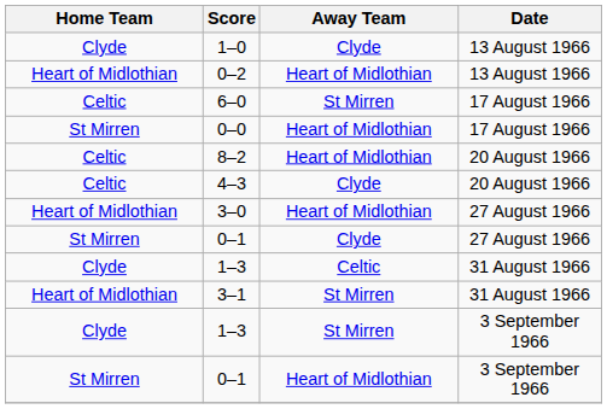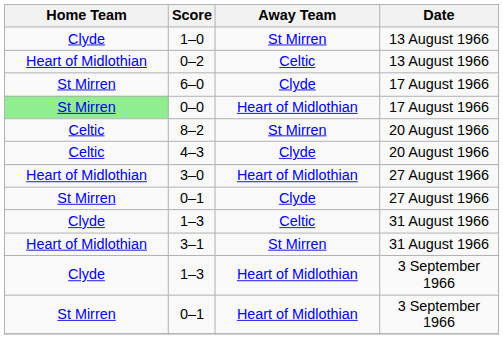 <table class="wikitable" style="text-align:center;">
 <tr>
 <th width=175>Home Team</th>
 <th width=20>Score</th>
 <th width=175>Away Team</th>
 <th width= 125>Date</th>
 </tr>
 <tr>
 <td><a href='#'>Clyde</a></td>
 <td>1–0</td>
-<td><a href='#'>Clyde</a></td>
+<td><a href='#'>St Mirren</a></td>
 <td>13 August 1966</td>
 </tr>
 <tr>
 <td><a href='#'>Heart of Midlothian</a></td>
 <td>0–2</td>
-<td><a href='#'>Heart of Midlothian</a></td>
+<td><a href='#'>Celtic</a></td>
 <td>13 August 1966</td>
 </tr>
 <tr>
-<td><a href='#'>Celtic</a></td>
+<td><a href='#'>St Mirren</a></td>
 <td>6–0</td>
-<td><a href='#'>St Mirren</a></td>
+<td><a href='#'>Clyde</a></td>
 <td>17 August 1966</td>
 </tr>
 <tr>
-<td><a href='#'>St Mirren</a></td>
+<td style="background: lightgreen;"><a href='#'>St Mirren</a></td>
 <td>0–0</td>
 <td><a href='#'>Heart of Midlothian</a></td>
 <td>17 August 1966</td>
 </tr>
 <tr>
 <td><a href='#'>Celtic</a></td>
 <td>8–2</td>
-<td><a href='#'>Heart of Midlothian</a></td>
+<td><a href='#'>St Mirren</a></td>
 <td>20 August 1966</td>
 </tr>
 <tr>
 <td><a href='#'>Celtic</a></td>
 <td>4–3</td>
 <td><a href='#'>Clyde</a></td>
 <td>20 August 1966</td>
 </tr>
 <tr>
 <td><a href='#'>Heart of Midlothian</a></td>
 <td>3–0</td>
 <td><a href='#'>Heart of Midlothian</a></td>
 <td>27 August 1966</td>
 </tr>
 <tr>
 <td><a href='#'>St Mirren</a></td>
 <td>0–1</td>
 <td><a href='#'>Clyde</a></td>
 <td>27 August 1966</td>
 </tr>
 <tr>
 <td><a href='#'>Clyde</a></td>
 <td>1–3</td>
 <td><a href='#'>Celtic</a></td>
 <td>31 August 1966</td>
 </tr>
 <tr>
 <td><a href='#'>Heart of Midlothian</a></td>
 <td>3–1</td>
 <td><a href='#'>St Mirren</a></td>
 <td>31 August 1966</td>
 </tr>
 <tr>
 <td><a href='#'>Clyde</a></td>
 <td>1–3</td>
-<td><a href='#'>St Mirren</a></td>
+<td><a href='#'>Heart of Midlothian</a></td>
 <td>3 September 1966</td>
 </tr>
 <tr>
 <td><a href='#'>St Mirren</a></td>
 <td>0–1</td>
 <td><a href='#'>Heart of Midlothian</a></td>
 <td>3 September 1966</td>
 </tr>
 <tr>
 </tr>
 </table>
